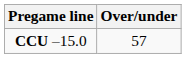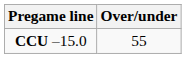 <table class="wikitable">
 <tr align="center">
 <th style=>Pregame line</th>
 <th style=>Over/under</th>
 </tr>
 <tr align="center">
 <td><strong>CCU</strong> –15.0</td>
-<td>57</td>
+<td>55</td>
 </tr>
 </table>
